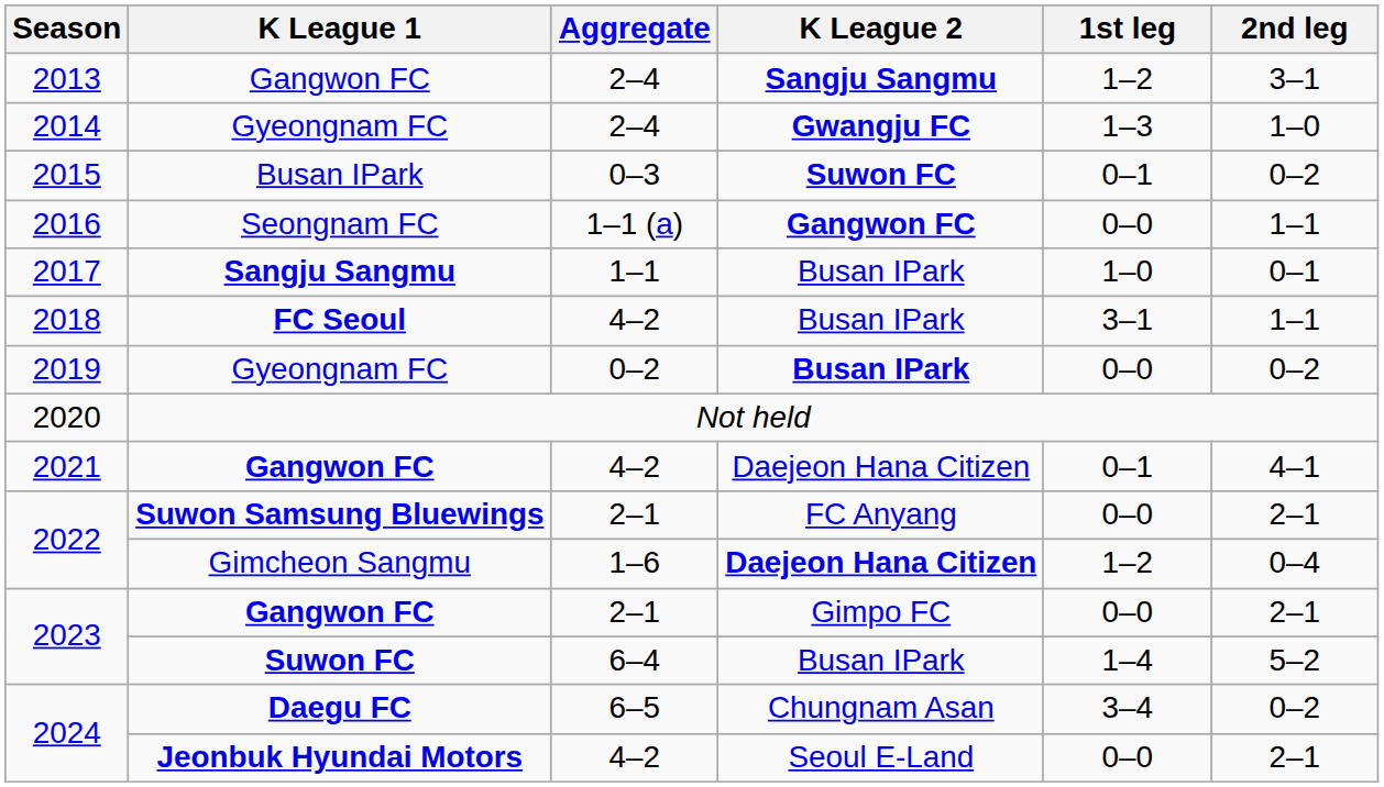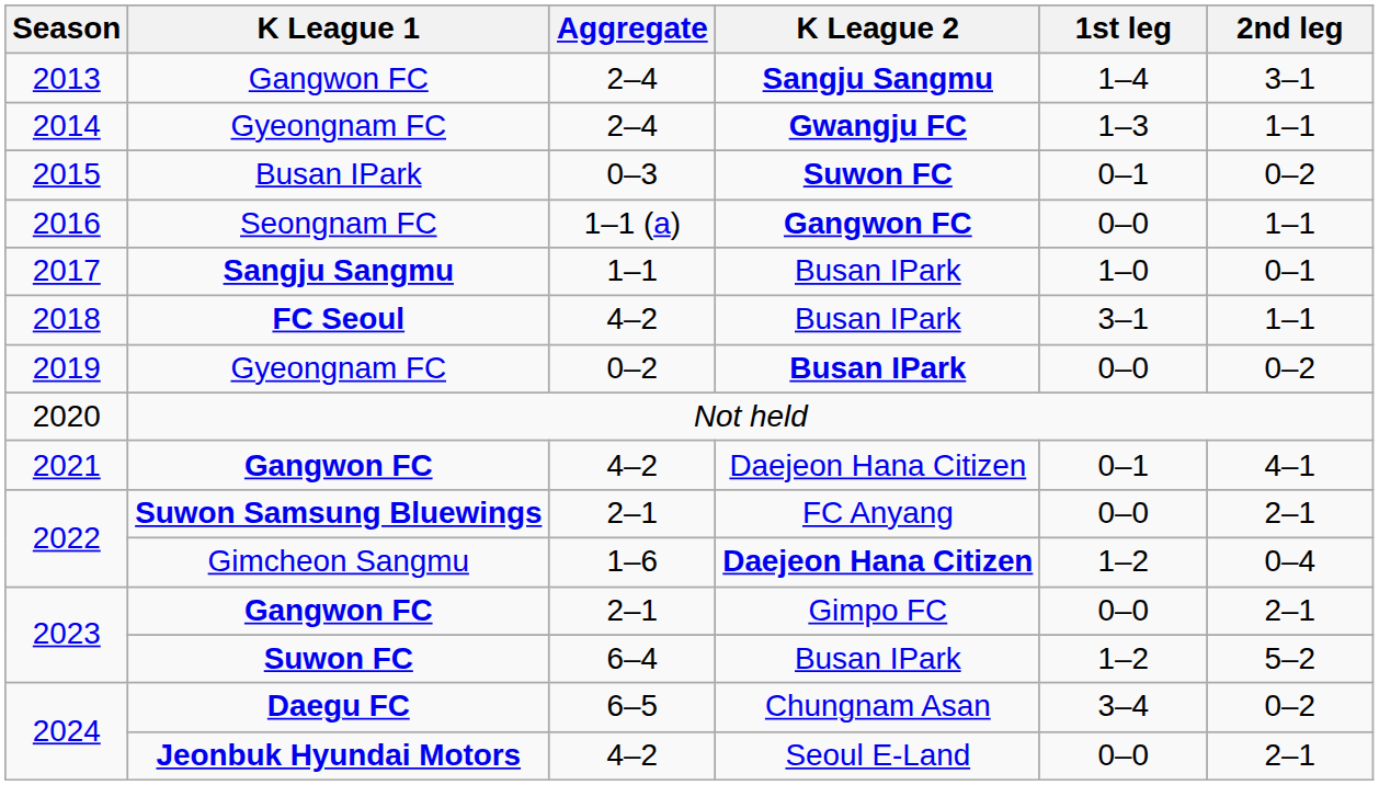 <table class="wikitable" style="text-align:center;">
 <tr>
 <th>Season</th>
 <th>K League 1</th>
 <th width="80"><a href='#'>Aggregate</a></th>
 <th>K League 2</th>
 <th width="80">1st leg</th>
 <th width="80">2nd leg</th>
 </tr>
 <tr>
 <td><a href='#'>2013</a></td>
 <td><a href='#'>Gangwon FC</a></td>
 <td>2–4</td>
 <td><strong><a href='#'>Sangju Sangmu</a></strong></td>
-<td>1–2</td>
+<td>1–4</td>
 <td>3–1 </td>
 </tr>
 <tr>
 <td><a href='#'>2014</a></td>
 <td><a href='#'>Gyeongnam FC</a></td>
 <td>2–4</td>
 <td><strong><a href='#'>Gwangju FC</a> </strong></td>
 <td>1–3</td>
-<td>1–0</td>
+<td>1–1</td>
 </tr>
 <tr>
 <td><a href='#'>2015</a></td>
 <td><a href='#'>Busan IPark</a></td>
 <td>0–3</td>
 <td><strong><a href='#'>Suwon FC</a> </strong></td>
 <td>0–1</td>
 <td>0–2</td>
 </tr>
 <tr>
 <td><a href='#'>2016</a></td>
 <td><a href='#'>Seongnam FC</a></td>
 <td>1–1 (<a href='#'>a</a>)</td>
 <td><strong><a href='#'>Gangwon FC</a> </strong></td>
 <td>0–0</td>
 <td>1–1</td>
 </tr>
 <tr>
 <td><a href='#'>2017</a></td>
 <td><strong><a href='#'>Sangju Sangmu</a></strong></td>
 <td>1–1 </td>
 <td><a href='#'>Busan IPark</a></td>
 <td>1–0</td>
 <td>0–1 </td>
 </tr>
 <tr>
 <td><a href='#'>2018</a></td>
 <td><strong><a href='#'>FC Seoul</a> </strong></td>
 <td>4–2</td>
 <td><a href='#'>Busan IPark</a></td>
 <td>3–1</td>
 <td>1–1</td>
 </tr>
 <tr>
 <td><a href='#'>2019</a></td>
 <td><a href='#'>Gyeongnam FC</a></td>
 <td>0–2</td>
 <td><strong><a href='#'>Busan IPark</a></strong></td>
 <td>0–0</td>
 <td>0–2</td>
 </tr>
 <tr>
 <td>2020</td>
 <td colspan="5"><em>Not held</em></td>
 </tr>
 <tr>
 <td><a href='#'>2021</a></td>
 <td><strong><a href='#'>Gangwon FC</a> </strong></td>
 <td>4–2</td>
 <td><a href='#'>Daejeon Hana Citizen</a></td>
 <td>0–1</td>
 <td>4–1</td>
 </tr>
 <tr>
 <td rowspan="2"><a href='#'>2022</a></td>
 <td><strong><a href='#'>Suwon Samsung Bluewings</a></strong></td>
 <td>2–1</td>
 <td><a href='#'>FC Anyang</a></td>
 <td>0–0</td>
 <td>2–1 </td>
 </tr>
 <tr>
 <td><a href='#'>Gimcheon Sangmu</a></td>
 <td>1–6</td>
 <td><strong><a href='#'>Daejeon Hana Citizen</a></strong></td>
 <td>1–2</td>
 <td>0–4</td>
 </tr>
 <tr>
 <td rowspan="2"><a href='#'>2023</a></td>
 <td><strong><a href='#'>Gangwon FC</a></strong></td>
 <td>2–1</td>
 <td><a href='#'>Gimpo FC</a></td>
 <td>0–0</td>
 <td>2–1</td>
 </tr>
 <tr>
 <td><strong><a href='#'>Suwon FC</a></strong></td>
 <td>6–4</td>
 <td><a href='#'>Busan IPark</a></td>
-<td>1–4</td>
+<td>1–2</td>
 <td>5–2 </td>
 </tr>
 <tr>
 <td rowspan="2"><a href='#'>2024</a></td>
 <td><strong><a href='#'>Daegu FC</a></strong></td>
 <td>6–5</td>
 <td><a href='#'>Chungnam Asan</a></td>
 <td>3–4</td>
 <td>0–2</td>
 </tr>
 <tr>
 <td><strong><a href='#'>Jeonbuk Hyundai Motors</a></strong></td>
 <td>4–2</td>
 <td><a href='#'>Seoul E-Land</a></td>
 <td>0–0</td>
 <td>2–1</td>
 </tr>
 </table>
